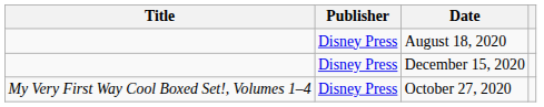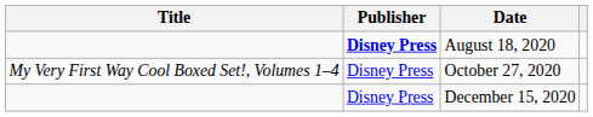 <table class="wikitable sortable plainrowheaders">
 <tr>
 <th scope="col">Title</th>
 <th scope="col">Publisher</th>
 <th scope="col">Date</th>
 <th scope="col"></th>
 </tr>
 <tr>
 <td><em></em></td>
+<td><strong><a href='#'>Disney Press</a></strong></td>
+<td>August 18, 2020</td>
+<td></td>
+</tr>
+<tr>
+<td><em>My Very First Way Cool Boxed Set!, Volumes 1–4</em></td>
 <td><a href='#'>Disney Press</a></td>
-<td>August 18, 2020</td>
+<td>October 27, 2020</td>
 <td></td>
 </tr>
 <tr>
 <td><em></em></td>
 <td><a href='#'>Disney Press</a></td>
 <td>December 15, 2020</td>
 <td></td>
 </tr>
-<tr>
-<td><em>My Very First Way Cool Boxed Set!, Volumes 1–4</em></td>
-<td><a href='#'>Disney Press</a></td>
-<td>October 27, 2020</td>
-<td></td>
-</tr>
 </table>
